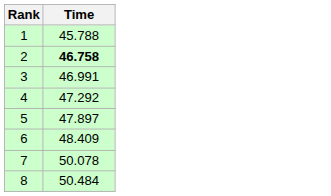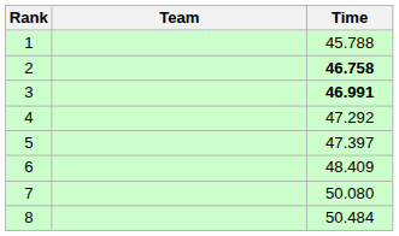 <table class=wikitable style="text-align:center">
 <tr>
 <th width=40>Rank</th>
+<th width=250>Team</th>
 <th width=80>Time</th>
 </tr>
 <tr bgcolor="ccffcc">
 <td>1</td>
+<td align=left></td>
 <td>45.788</td>
 </tr>
 <tr bgcolor="ccffcc">
 <td>2</td>
+<td align=left></td>
 <td><strong>46.758</strong></td>
 </tr>
 <tr bgcolor="ccffcc">
 <td>3</td>
-<td>46.991</td>
+<td align=left></td>
+<td><strong>46.991</strong></td>
 </tr>
 <tr bgcolor="ccffcc">
 <td>4</td>
+<td align=left></td>
 <td>47.292</td>
 </tr>
 <tr bgcolor="ccffcc">
 <td>5</td>
-<td>47.897</td>
+<td align=left></td>
+<td>47.397</td>
 </tr>
 <tr bgcolor="ccffcc">
 <td>6</td>
+<td align=left></td>
 <td>48.409</td>
 </tr>
 <tr bgcolor="ccffcc">
 <td>7</td>
-<td>50.078</td>
+<td align=left></td>
+<td>50.080</td>
 </tr>
 <tr bgcolor="ccffcc">
 <td>8</td>
+<td align=left></td>
 <td>50.484</td>
 </tr>
 </table>
